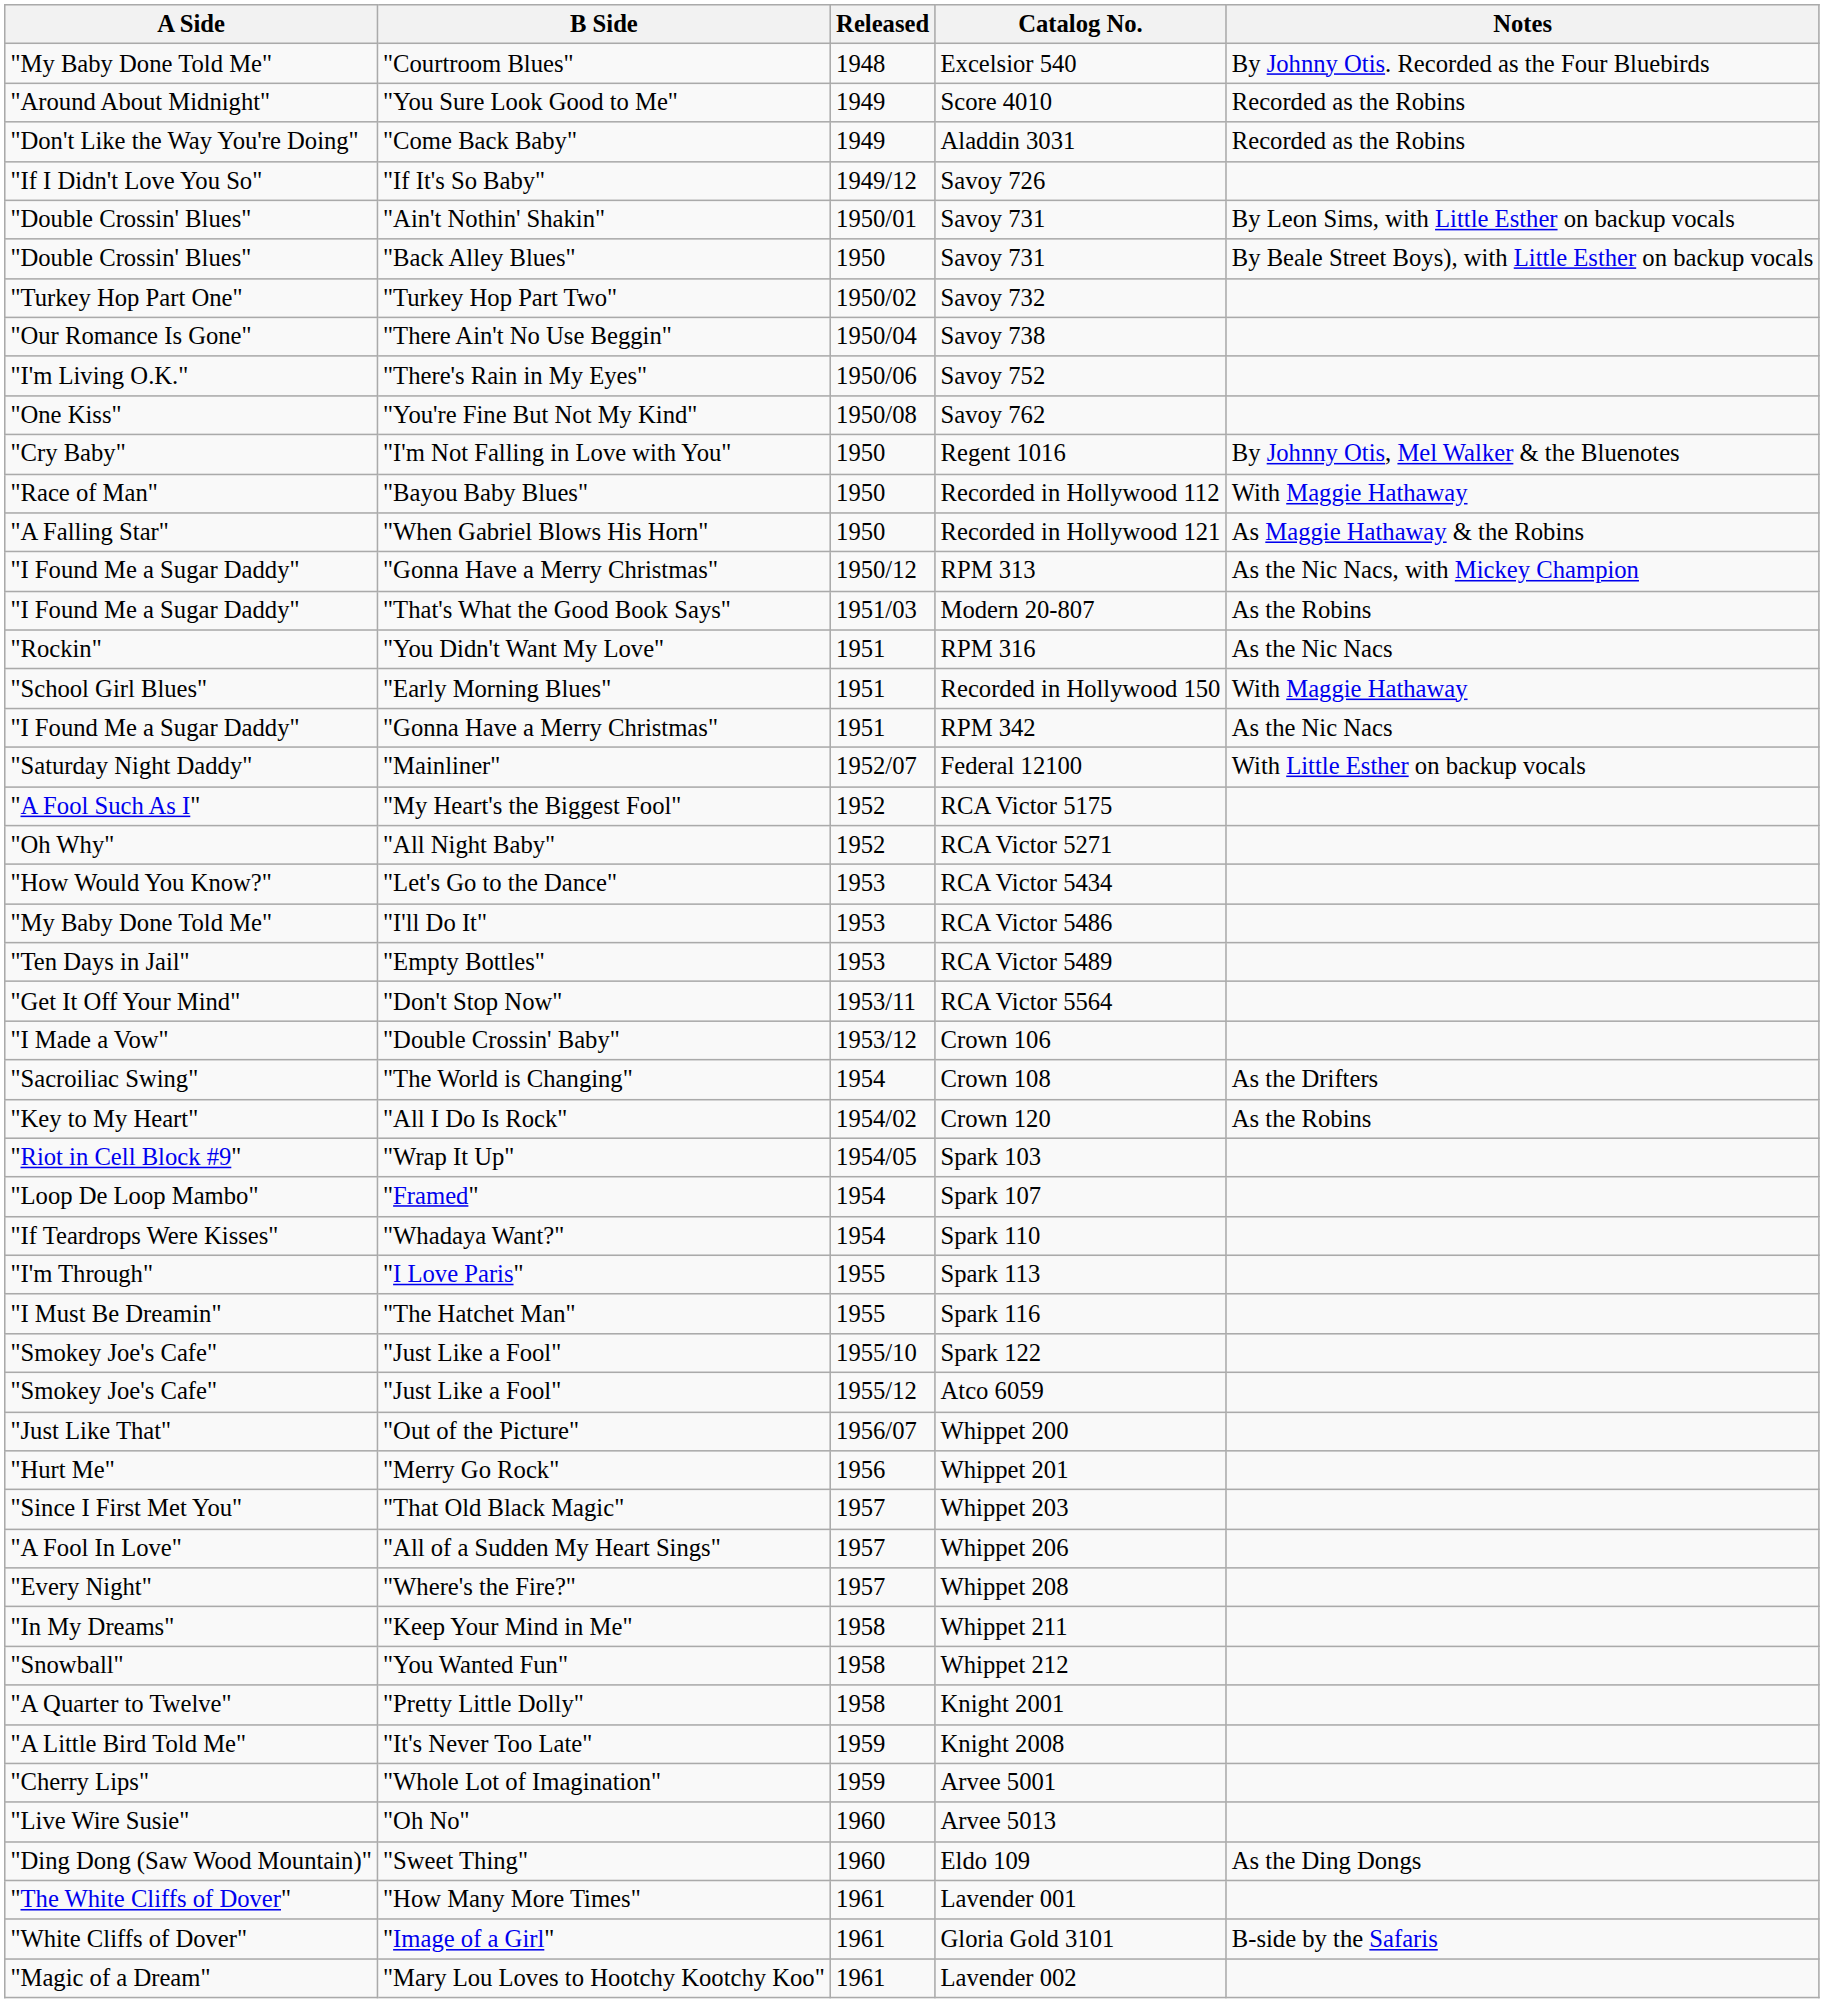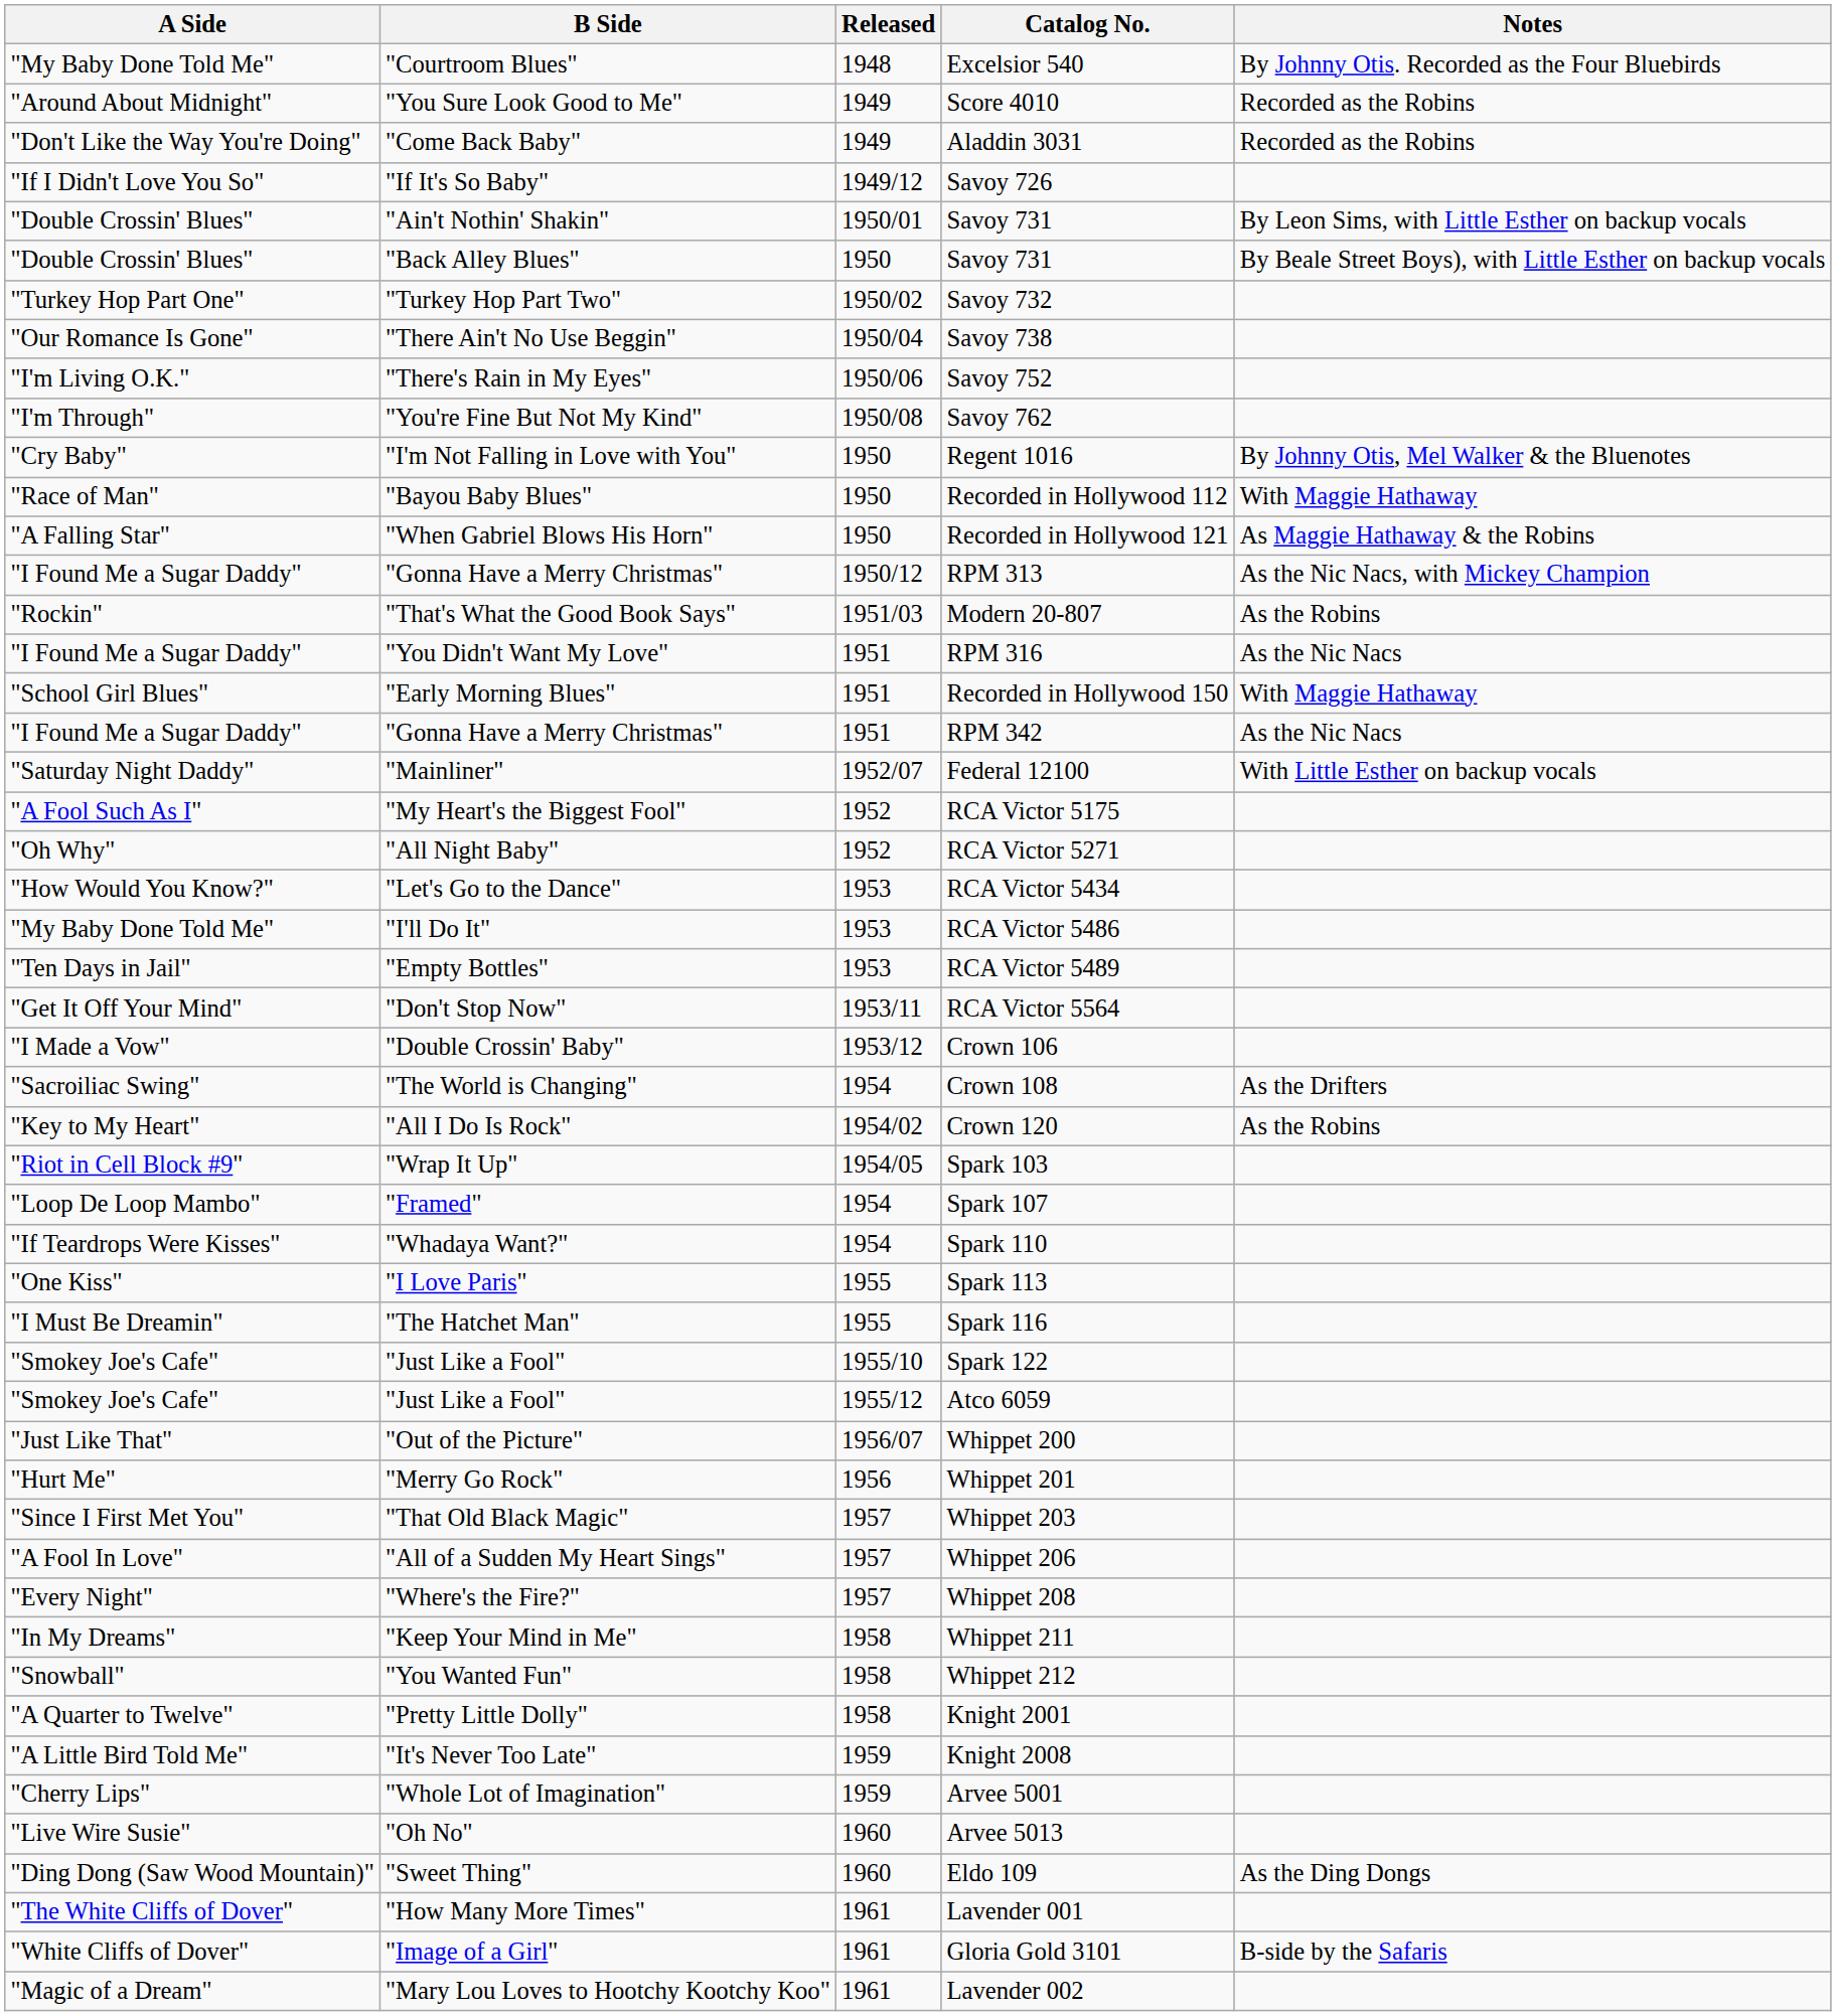 <table class="wikitable sortable">
 <tr>
 <th>A Side</th>
 <th>B Side</th>
 <th>Released</th>
 <th>Catalog No.</th>
 <th>Notes</th>
 </tr>
 <tr>
 <td>"My Baby Done Told Me"</td>
 <td>"Courtroom Blues"</td>
 <td>1948</td>
 <td>Excelsior 540</td>
 <td>By <a href='#'>Johnny Otis</a>. Recorded as the Four Bluebirds</td>
 </tr>
 <tr>
 <td>"Around About Midnight"</td>
 <td>"You Sure Look Good to Me"</td>
 <td>1949</td>
 <td>Score 4010</td>
 <td>Recorded as the Robins</td>
 </tr>
 <tr>
 <td>"Don't Like the Way You're Doing"</td>
 <td>"Come Back Baby"</td>
 <td>1949</td>
 <td>Aladdin 3031</td>
 <td>Recorded as the Robins</td>
 </tr>
 <tr>
 <td>"If I Didn't Love You So"</td>
 <td>"If It's So Baby"</td>
 <td>1949/12</td>
 <td>Savoy 726</td>
 <td></td>
 </tr>
 <tr>
 <td>"Double Crossin' Blues"</td>
 <td>"Ain't Nothin' Shakin"</td>
 <td>1950/01</td>
 <td>Savoy 731</td>
 <td>By Leon Sims, with <a href='#'>Little Esther</a> on backup vocals</td>
 </tr>
 <tr>
 <td>"Double Crossin' Blues"</td>
 <td>"Back Alley Blues"</td>
 <td>1950</td>
 <td>Savoy 731</td>
 <td>By Beale Street Boys), with <a href='#'>Little Esther</a> on backup vocals</td>
 </tr>
 <tr>
 <td>"Turkey Hop Part One"</td>
 <td>"Turkey Hop Part Two"</td>
 <td>1950/02</td>
 <td>Savoy 732</td>
 <td></td>
 </tr>
 <tr>
 <td>"Our Romance Is Gone"</td>
 <td>"There Ain't No Use Beggin"</td>
 <td>1950/04</td>
 <td>Savoy 738</td>
 <td></td>
 </tr>
 <tr>
 <td>"I'm Living O.K."</td>
 <td>"There's Rain in My Eyes"</td>
 <td>1950/06</td>
 <td>Savoy 752</td>
 <td></td>
 </tr>
 <tr>
-<td>"One Kiss"</td>
+<td>"I'm Through"</td>
 <td>"You're Fine But Not My Kind"</td>
 <td>1950/08</td>
 <td>Savoy 762</td>
 <td></td>
 </tr>
 <tr>
 <td>"Cry Baby"</td>
 <td>"I'm Not Falling in Love with You"</td>
 <td>1950</td>
 <td>Regent 1016</td>
 <td>By <a href='#'>Johnny Otis</a>, <a href='#'>Mel Walker</a> & the Bluenotes</td>
 </tr>
 <tr>
 <td>"Race of Man"</td>
 <td>"Bayou Baby Blues"</td>
 <td>1950</td>
 <td>Recorded in Hollywood 112</td>
 <td>With <a href='#'>Maggie Hathaway</a></td>
 </tr>
 <tr>
 <td>"A Falling Star"</td>
 <td>"When Gabriel Blows His Horn"</td>
 <td>1950</td>
 <td>Recorded in Hollywood 121</td>
 <td>As <a href='#'>Maggie Hathaway</a> & the Robins</td>
 </tr>
 <tr>
 <td>"I Found Me a Sugar Daddy"</td>
 <td>"Gonna Have a Merry Christmas"</td>
 <td>1950/12</td>
 <td>RPM 313</td>
 <td>As the Nic Nacs, with <a href='#'>Mickey Champion</a></td>
 </tr>
 <tr>
-<td>"I Found Me a Sugar Daddy"</td>
+<td>"Rockin"</td>
 <td>"That's What the Good Book Says"</td>
 <td>1951/03</td>
 <td>Modern 20-807</td>
 <td>As the Robins</td>
 </tr>
 <tr>
-<td>"Rockin"</td>
+<td>"I Found Me a Sugar Daddy"</td>
 <td>"You Didn't Want My Love"</td>
 <td>1951</td>
 <td>RPM 316</td>
 <td>As the Nic Nacs</td>
 </tr>
 <tr>
 <td>"School Girl Blues"</td>
 <td>"Early Morning Blues"</td>
 <td>1951</td>
 <td>Recorded in Hollywood 150</td>
 <td>With <a href='#'>Maggie Hathaway</a></td>
 </tr>
 <tr>
 <td>"I Found Me a Sugar Daddy"</td>
 <td>"Gonna Have a Merry Christmas"</td>
 <td>1951</td>
 <td>RPM 342</td>
 <td>As the Nic Nacs</td>
 </tr>
 <tr>
 <td>"Saturday Night Daddy"</td>
 <td>"Mainliner"</td>
 <td>1952/07</td>
 <td>Federal 12100</td>
 <td>With <a href='#'>Little Esther</a> on backup vocals</td>
 </tr>
 <tr>
 <td>"<a href='#'>A Fool Such As I</a>"</td>
 <td>"My Heart's the Biggest Fool"</td>
 <td>1952</td>
 <td>RCA Victor 5175</td>
 <td></td>
 </tr>
 <tr>
 <td>"Oh Why"</td>
 <td>"All Night Baby"</td>
 <td>1952</td>
 <td>RCA Victor 5271</td>
 <td></td>
 </tr>
 <tr>
 <td>"How Would You Know?"</td>
 <td>"Let's Go to the Dance"</td>
 <td>1953</td>
 <td>RCA Victor 5434</td>
 <td></td>
 </tr>
 <tr>
 <td>"My Baby Done Told Me"</td>
 <td>"I'll Do It"</td>
 <td>1953</td>
 <td>RCA Victor 5486</td>
 <td></td>
 </tr>
 <tr>
 <td>"Ten Days in Jail"</td>
 <td>"Empty Bottles"</td>
 <td>1953</td>
 <td>RCA Victor 5489</td>
 <td></td>
 </tr>
 <tr>
 <td>"Get It Off Your Mind"</td>
 <td>"Don't Stop Now"</td>
 <td>1953/11</td>
 <td>RCA Victor 5564</td>
 <td></td>
 </tr>
 <tr>
 <td>"I Made a Vow"</td>
 <td>"Double Crossin' Baby"</td>
 <td>1953/12</td>
 <td>Crown 106</td>
 <td></td>
 </tr>
 <tr>
 <td>"Sacroiliac Swing"</td>
 <td>"The World is Changing"</td>
 <td>1954</td>
 <td>Crown 108</td>
 <td>As the Drifters</td>
 </tr>
 <tr>
 <td>"Key to My Heart"</td>
 <td>"All I Do Is Rock"</td>
 <td>1954/02</td>
 <td>Crown 120</td>
 <td>As the Robins</td>
 </tr>
 <tr>
 <td>"<a href='#'>Riot in Cell Block #9</a>"</td>
 <td>"Wrap It Up"</td>
 <td>1954/05</td>
 <td>Spark 103</td>
 <td></td>
 </tr>
 <tr>
 <td>"Loop De Loop Mambo"</td>
 <td>"<a href='#'>Framed</a>"</td>
 <td>1954</td>
 <td>Spark 107</td>
 <td></td>
 </tr>
 <tr>
 <td>"If Teardrops Were Kisses"</td>
 <td>"Whadaya Want?"</td>
 <td>1954</td>
 <td>Spark 110</td>
 <td></td>
 </tr>
 <tr>
-<td>"I'm Through"</td>
+<td>"One Kiss"</td>
 <td>"<a href='#'>I Love Paris</a>"</td>
 <td>1955</td>
 <td>Spark 113</td>
 <td></td>
 </tr>
 <tr>
 <td>"I Must Be Dreamin"</td>
 <td>"The Hatchet Man"</td>
 <td>1955</td>
 <td>Spark 116</td>
 <td></td>
 </tr>
 <tr>
 <td>"Smokey Joe's Cafe"</td>
 <td>"Just Like a Fool"</td>
 <td>1955/10</td>
 <td>Spark 122</td>
 <td></td>
 </tr>
 <tr>
 <td>"Smokey Joe's Cafe"</td>
 <td>"Just Like a Fool"</td>
 <td>1955/12</td>
 <td>Atco 6059</td>
 <td></td>
 </tr>
 <tr>
 <td>"Just Like That"</td>
 <td>"Out of the Picture"</td>
 <td>1956/07</td>
 <td>Whippet 200</td>
 <td></td>
 </tr>
 <tr>
 <td>"Hurt Me"</td>
 <td>"Merry Go Rock"</td>
 <td>1956</td>
 <td>Whippet 201</td>
 <td></td>
 </tr>
 <tr>
 <td>"Since I First Met You"</td>
 <td>"That Old Black Magic"</td>
 <td>1957</td>
 <td>Whippet 203</td>
 <td></td>
 </tr>
 <tr>
 <td>"A Fool In Love"</td>
 <td>"All of a Sudden My Heart Sings"</td>
 <td>1957</td>
 <td>Whippet 206</td>
 <td></td>
 </tr>
 <tr>
 <td>"Every Night"</td>
 <td>"Where's the Fire?"</td>
 <td>1957</td>
 <td>Whippet 208</td>
 <td></td>
 </tr>
 <tr>
 <td>"In My Dreams"</td>
 <td>"Keep Your Mind in Me"</td>
 <td>1958</td>
 <td>Whippet 211</td>
 <td></td>
 </tr>
 <tr>
 <td>"Snowball"</td>
 <td>"You Wanted Fun"</td>
 <td>1958</td>
 <td>Whippet 212</td>
 <td></td>
 </tr>
 <tr>
 <td>"A Quarter to Twelve"</td>
 <td>"Pretty Little Dolly"</td>
 <td>1958</td>
 <td>Knight 2001</td>
 <td></td>
 </tr>
 <tr>
 <td>"A Little Bird Told Me"</td>
 <td>"It's Never Too Late"</td>
 <td>1959</td>
 <td>Knight 2008</td>
 <td></td>
 </tr>
 <tr>
 <td>"Cherry Lips"</td>
 <td>"Whole Lot of Imagination"</td>
 <td>1959</td>
 <td>Arvee 5001</td>
 <td></td>
 </tr>
 <tr>
 <td>"Live Wire Susie"</td>
 <td>"Oh No"</td>
 <td>1960</td>
 <td>Arvee 5013</td>
 <td></td>
 </tr>
 <tr>
 <td>"Ding Dong (Saw Wood Mountain)"</td>
 <td>"Sweet Thing"</td>
 <td>1960</td>
 <td>Eldo 109</td>
 <td>As the Ding Dongs</td>
 </tr>
 <tr>
 <td>"<a href='#'>The White Cliffs of Dover</a>"</td>
 <td>"How Many More Times"</td>
 <td>1961</td>
 <td>Lavender 001</td>
 <td></td>
 </tr>
 <tr>
 <td>"White Cliffs of Dover"</td>
 <td>"<a href='#'>Image of a Girl</a>"</td>
 <td>1961</td>
 <td>Gloria Gold 3101</td>
 <td>B-side by the <a href='#'>Safaris</a></td>
 </tr>
 <tr>
 <td>"Magic of a Dream"</td>
 <td>"Mary Lou Loves to Hootchy Kootchy Koo"</td>
 <td>1961</td>
 <td>Lavender 002</td>
 <td></td>
 </tr>
 </table>
